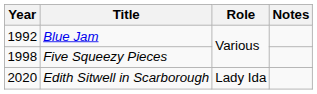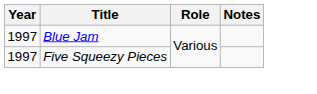 <table class="wikitable sortable">
 <tr>
 <th>Year</th>
 <th>Title</th>
 <th>Role</th>
 <th class="unsortable">Notes</th>
 </tr>
 <tr>
-<td>1992</td>
+<td>1997</td>
 <td><em><a href='#'>Blue Jam</a></em></td>
 <td rowspan=2>Various</td>
 <td></td>
 </tr>
 <tr>
-<td>1998</td>
+<td>1997</td>
 <td><em>Five Squeezy Pieces</em></td>
 <td></td>
 </tr>
-<tr>
-<td>2020</td>
-<td><em>Edith Sitwell in Scarborough</em></td>
-<td>Lady Ida</td>
-<td></td>
-</tr>
 </table>
